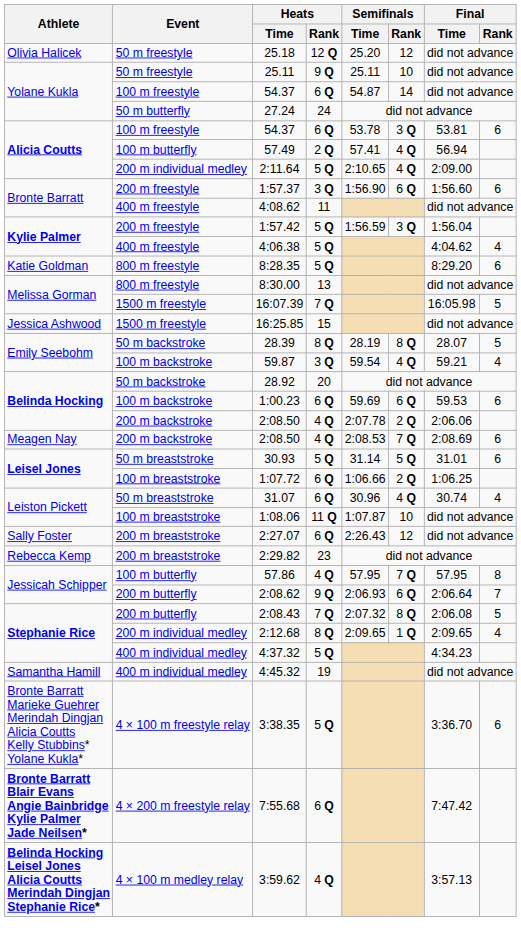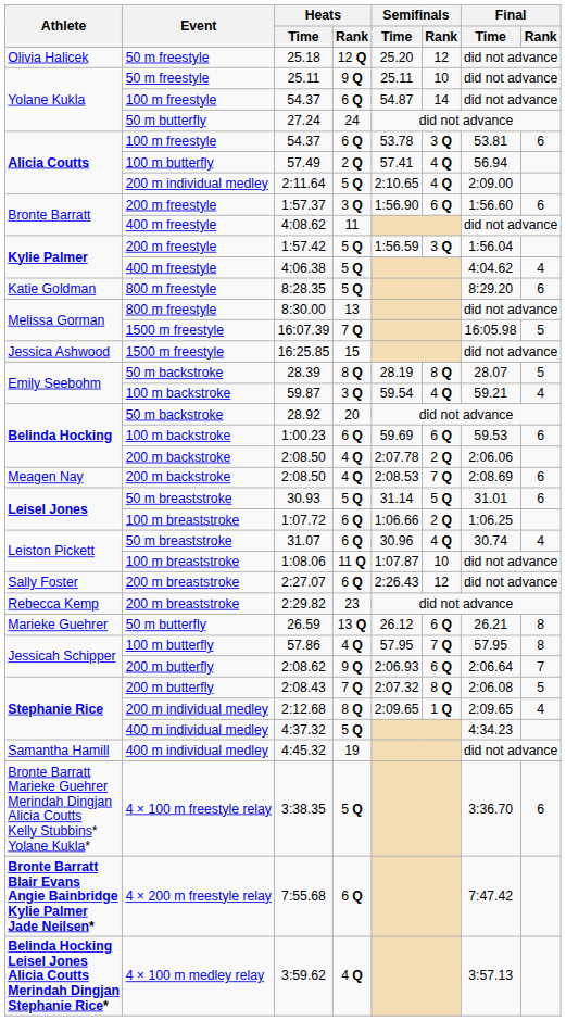 <table class=wikitable style="font-size:90%">
 <tr>
 <th rowspan="2">Athlete</th>
 <th rowspan="2">Event</th>
 <th colspan="2">Heats</th>
 <th colspan="2">Semifinals</th>
 <th colspan="2">Final</th>
 </tr>
 <tr>
 <th>Time</th>
 <th>Rank</th>
 <th>Time</th>
 <th>Rank</th>
 <th>Time</th>
 <th>Rank</th>
 </tr>
 <tr>
 <td rowspan="1"><a href='#'>Olivia Halicek</a></td>
 <td><a href='#'>50 m freestyle</a></td>
 <td align=center>25.18</td>
 <td align=center>12 <strong>Q</strong></td>
 <td align=center>25.20</td>
 <td align=center>12</td>
 <td align=center colspan=2>did not advance</td>
 </tr>
 <tr>
 <td rowspan="3"><a href='#'>Yolane Kukla</a></td>
 <td><a href='#'>50 m freestyle</a></td>
 <td align=center>25.11</td>
 <td align=center>9 <strong>Q</strong></td>
 <td align=center>25.11</td>
 <td align=center>10</td>
 <td align=center colspan=2>did not advance</td>
 </tr>
 <tr>
 <td><a href='#'>100 m freestyle</a></td>
 <td align=center>54.37</td>
 <td align=center>6 <strong>Q</strong></td>
 <td align=center>54.87</td>
 <td align=center>14</td>
 <td align=center colspan=2>did not advance</td>
 </tr>
 <tr>
 <td><a href='#'>50 m butterfly</a></td>
 <td align=center>27.24</td>
 <td align=center>24</td>
 <td align=center colspan=4>did not advance</td>
 </tr>
 <tr>
 <td rowspan="3"><strong><a href='#'>Alicia Coutts</a></strong></td>
 <td><a href='#'>100 m freestyle</a></td>
 <td align=center>54.37</td>
 <td align=center>6 <strong>Q</strong></td>
 <td align=center>53.78</td>
 <td align=center>3 <strong>Q</strong></td>
 <td align=center>53.81</td>
 <td align=center>6</td>
 </tr>
 <tr>
 <td><a href='#'>100 m butterfly</a></td>
 <td align=center>57.49</td>
 <td align=center>2 <strong>Q</strong></td>
 <td align=center>57.41</td>
 <td align=center>4 <strong>Q</strong></td>
 <td align=center>56.94</td>
 <td align=center></td>
 </tr>
 <tr>
 <td><a href='#'>200 m individual medley</a></td>
 <td align=center>2:11.64</td>
 <td align=center>5 <strong>Q</strong></td>
 <td align=center>2:10.65</td>
 <td align=center>4 <strong>Q</strong></td>
 <td align=center>2:09.00</td>
 <td align=center></td>
 </tr>
 <tr>
 <td rowspan="2"><a href='#'>Bronte Barratt</a></td>
 <td><a href='#'>200 m freestyle</a></td>
 <td align=center>1:57.37</td>
 <td align=center>3 <strong>Q</strong></td>
 <td align=center>1:56.90</td>
 <td align=center>6 <strong>Q</strong></td>
 <td align=center>1:56.60</td>
 <td align=center>6</td>
 </tr>
 <tr>
 <td><a href='#'>400 m freestyle</a></td>
 <td align=center>4:08.62</td>
 <td align=center>11</td>
 <td colspan= 2 bgcolor="wheat"></td>
 <td align=center colspan=2>did not advance</td>
 </tr>
 <tr>
 <td rowspan="2"><strong><a href='#'>Kylie Palmer</a></strong></td>
 <td><a href='#'>200 m freestyle</a></td>
 <td align=center>1:57.42</td>
 <td align=center>5 <strong>Q</strong></td>
 <td align=center>1:56.59</td>
 <td align=center>3 <strong>Q</strong></td>
 <td align=center>1:56.04</td>
 <td align=center></td>
 </tr>
 <tr>
 <td><a href='#'>400 m freestyle</a></td>
 <td align=center>4:06.38</td>
 <td align=center>5 <strong>Q</strong></td>
 <td colspan= 2 bgcolor="wheat"></td>
 <td align=center>4:04.62</td>
 <td align=center>4</td>
 </tr>
 <tr>
 <td rowspan="1"><a href='#'>Katie Goldman</a></td>
 <td><a href='#'>800 m freestyle</a></td>
 <td align=center>8:28.35</td>
 <td align=center>5 <strong>Q</strong></td>
 <td colspan= 2 bgcolor="wheat"></td>
 <td align=center>8:29.20</td>
 <td align=center>6</td>
 </tr>
 <tr>
 <td rowspan="2"><a href='#'>Melissa Gorman</a></td>
 <td><a href='#'>800 m freestyle</a></td>
 <td align=center>8:30.00</td>
 <td align=center>13</td>
 <td colspan= 2 bgcolor="wheat"></td>
 <td align=center colspan=2>did not advance</td>
 </tr>
 <tr>
 <td><a href='#'>1500 m freestyle</a></td>
 <td align=center>16:07.39</td>
 <td align=center>7 <strong>Q</strong></td>
 <td colspan= 2 bgcolor="wheat"></td>
 <td align=center>16:05.98</td>
 <td align=center>5</td>
 </tr>
 <tr>
 <td rowspan="1"><a href='#'>Jessica Ashwood</a></td>
 <td><a href='#'>1500 m freestyle</a></td>
 <td align=center>16:25.85</td>
 <td align=center>15</td>
 <td colspan= 2 bgcolor="wheat"></td>
 <td align=center colspan=2>did not advance</td>
 </tr>
 <tr>
 <td rowspan="2"><a href='#'>Emily Seebohm</a></td>
 <td><a href='#'>50 m backstroke</a></td>
 <td align=center>28.39</td>
 <td align=center>8 <strong>Q</strong></td>
 <td align=center>28.19</td>
 <td align=center>8 <strong>Q</strong></td>
 <td align=center>28.07</td>
 <td align=center>5</td>
 </tr>
 <tr>
 <td><a href='#'>100 m backstroke</a></td>
 <td align=center>59.87</td>
 <td align=center>3 <strong>Q</strong></td>
 <td align=center>59.54</td>
 <td align=center>4 <strong>Q</strong></td>
 <td align=center>59.21</td>
 <td align=center>4</td>
 </tr>
 <tr>
 <td rowspan="3"><strong><a href='#'>Belinda Hocking</a></strong></td>
 <td><a href='#'>50 m backstroke</a></td>
 <td align=center>28.92</td>
 <td align=center>20</td>
 <td align=center colspan=4>did not advance</td>
 </tr>
 <tr>
 <td><a href='#'>100 m backstroke</a></td>
 <td align=center>1:00.23</td>
 <td align=center>6 <strong>Q</strong></td>
 <td align=center>59.69</td>
 <td align=center>6 <strong>Q</strong></td>
 <td align=center>59.53</td>
 <td align=center>6</td>
 </tr>
 <tr>
 <td><a href='#'>200 m backstroke</a></td>
 <td align=center>2:08.50</td>
 <td align=center>4 <strong>Q</strong></td>
 <td align=center>2:07.78</td>
 <td align=center>2 <strong>Q</strong></td>
 <td align=center>2:06.06</td>
 <td align=center></td>
 </tr>
 <tr>
 <td rowspan="1"><a href='#'>Meagen Nay</a></td>
 <td><a href='#'>200 m backstroke</a></td>
 <td align=center>2:08.50</td>
 <td align=center>4 <strong>Q</strong></td>
 <td align=center>2:08.53</td>
 <td align=center>7 <strong>Q</strong></td>
 <td align=center>2:08.69</td>
 <td align=center>6</td>
 </tr>
 <tr>
 <td rowspan="2"><strong><a href='#'>Leisel Jones</a></strong></td>
 <td><a href='#'>50 m breaststroke</a></td>
 <td align=center>30.93</td>
 <td align=center>5 <strong>Q</strong></td>
 <td align=center>31.14</td>
 <td align=center>5 <strong>Q</strong></td>
 <td align=center>31.01</td>
 <td align=center>6</td>
 </tr>
 <tr>
 <td><a href='#'>100 m breaststroke</a></td>
 <td align=center>1:07.72</td>
 <td align=center>6 <strong>Q</strong></td>
 <td align=center>1:06.66</td>
 <td align=center>2 <strong>Q</strong></td>
 <td align=center>1:06.25</td>
 <td align=center></td>
 </tr>
 <tr>
 <td rowspan="2"><a href='#'>Leiston Pickett</a></td>
 <td><a href='#'>50 m breaststroke</a></td>
 <td align=center>31.07</td>
 <td align=center>6 <strong>Q</strong></td>
 <td align=center>30.96</td>
 <td align=center>4 <strong>Q</strong></td>
 <td align=center>30.74</td>
 <td align=center>4</td>
 </tr>
 <tr>
 <td><a href='#'>100 m breaststroke</a></td>
 <td align=center>1:08.06</td>
 <td align=center>11 <strong>Q</strong></td>
 <td align=center>1:07.87</td>
 <td align=center>10</td>
 <td align=center colspan=2>did not advance</td>
 </tr>
 <tr>
 <td rowspan="1"><a href='#'>Sally Foster</a></td>
 <td><a href='#'>200 m breaststroke</a></td>
 <td align=center>2:27.07</td>
 <td align=center>6 <strong>Q</strong></td>
 <td align=center>2:26.43</td>
 <td align=center>12</td>
 <td align=center colspan=2>did not advance</td>
 </tr>
 <tr>
 <td rowspan="1"><a href='#'>Rebecca Kemp</a></td>
 <td><a href='#'>200 m breaststroke</a></td>
 <td align=center>2:29.82</td>
 <td align=center>23</td>
 <td align=center colspan=4>did not advance</td>
 </tr>
 <tr>
+<td rowspan="1"><a href='#'>Marieke Guehrer</a></td>
+<td><a href='#'>50 m butterfly</a></td>
+<td align=center>26.59</td>
+<td align=center>13 <strong>Q</strong></td>
+<td align=center>26.12</td>
+<td align=center>6 <strong>Q</strong></td>
+<td align=center>26.21</td>
+<td align=center>8</td>
+</tr>
+<tr>
 <td rowspan="2"><a href='#'>Jessicah Schipper</a></td>
 <td><a href='#'>100 m butterfly</a></td>
 <td align=center>57.86</td>
 <td align=center>4 <strong>Q</strong></td>
 <td align=center>57.95</td>
 <td align=center>7 <strong>Q</strong></td>
 <td align=center>57.95</td>
 <td align=center>8</td>
 </tr>
 <tr>
 <td><a href='#'>200 m butterfly</a></td>
 <td align=center>2:08.62</td>
 <td align=center>9 <strong>Q</strong></td>
 <td align=center>2:06.93</td>
 <td align=center>6 <strong>Q</strong></td>
 <td align=center>2:06.64</td>
 <td align=center>7</td>
 </tr>
 <tr>
 <td rowspan="3"><strong><a href='#'>Stephanie Rice</a></strong></td>
 <td><a href='#'>200 m butterfly</a></td>
 <td align=center>2:08.43</td>
 <td align=center>7 <strong>Q</strong></td>
 <td align=center>2:07.32</td>
 <td align=center>8 <strong>Q</strong></td>
 <td align=center>2:06.08</td>
 <td align=center>5</td>
 </tr>
 <tr>
 <td><a href='#'>200 m individual medley</a></td>
 <td align=center>2:12.68</td>
 <td align=center>8 <strong>Q</strong></td>
 <td align=center>2:09.65</td>
 <td align=center>1 <strong>Q</strong></td>
 <td align=center>2:09.65</td>
 <td align=center>4</td>
 </tr>
 <tr>
 <td><a href='#'>400 m individual medley</a></td>
 <td align=center>4:37.32</td>
 <td align=center>5 <strong>Q</strong></td>
 <td colspan= 2 bgcolor="wheat"></td>
 <td align=center>4:34.23</td>
 <td align=center></td>
 </tr>
 <tr>
 <td rowspan="1"><a href='#'>Samantha Hamill</a></td>
 <td><a href='#'>400 m individual medley</a></td>
 <td align=center>4:45.32</td>
 <td align=center>19</td>
 <td colspan= 2 bgcolor="wheat"></td>
 <td align=center colspan=2>did not advance</td>
 </tr>
 <tr>
 <td rowspan="1"><a href='#'>Bronte Barratt</a><br><a href='#'>Marieke Guehrer</a><br><a href='#'>Merindah Dingjan</a><br><a href='#'>Alicia Coutts</a><br><a href='#'>Kelly Stubbins</a>*<br><a href='#'>Yolane Kukla</a>*</td>
 <td><a href='#'>4 × 100 m freestyle relay</a></td>
 <td align=center>3:38.35</td>
 <td align=center>5 <strong>Q</strong></td>
 <td colspan= 2 bgcolor="wheat"></td>
 <td align=center>3:36.70</td>
 <td align=center>6</td>
 </tr>
 <tr>
 <td rowspan="1"><strong><a href='#'>Bronte Barratt</a><br><a href='#'>Blair Evans</a><br><a href='#'>Angie Bainbridge</a><br><a href='#'>Kylie Palmer</a><br><a href='#'>Jade Neilsen</a>*</strong></td>
 <td><a href='#'>4 × 200 m freestyle relay</a></td>
 <td align=center>7:55.68</td>
 <td align=center>6 <strong>Q</strong></td>
 <td colspan= 2 bgcolor="wheat"></td>
 <td align=center>7:47.42</td>
 <td align=center></td>
 </tr>
 <tr>
 <td rowspan="1"><strong><a href='#'>Belinda Hocking</a><br><a href='#'>Leisel Jones</a><br><a href='#'>Alicia Coutts</a><br><a href='#'>Merindah Dingjan</a><br><a href='#'>Stephanie Rice</a>*</strong></td>
 <td><a href='#'>4 × 100 m medley relay</a></td>
 <td align=center>3:59.62</td>
 <td align=center>4 <strong>Q</strong></td>
 <td colspan= 2 bgcolor="wheat"></td>
 <td align=center>3:57.13</td>
 <td align=center></td>
 </tr>
 </table>
